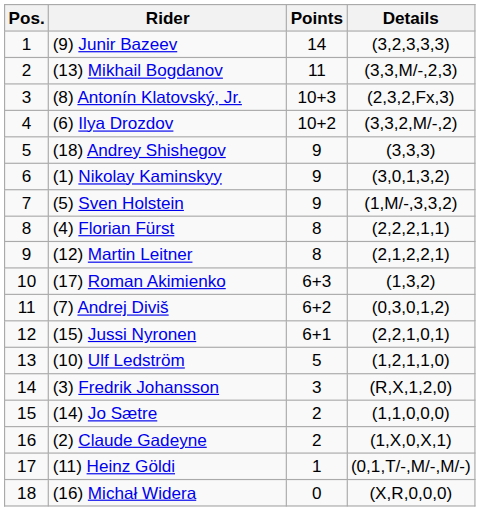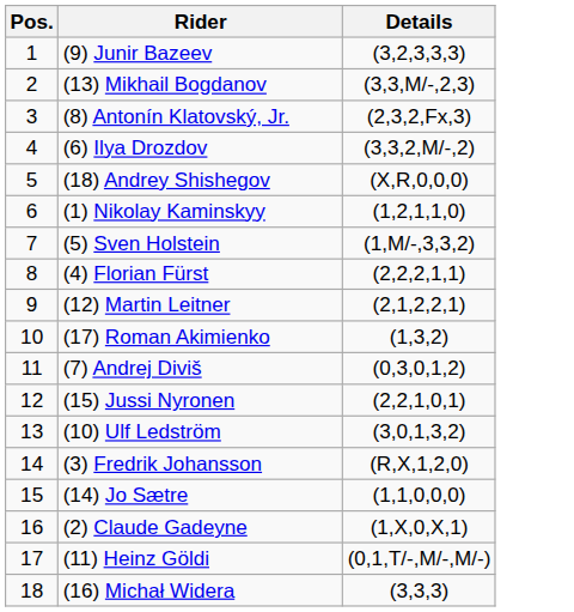 <table class=wikitable style="font-size:93%;">
 <tr>
 <th width=25px>Pos.</th>
 <th width=200px>Rider</th>
-<th width=40px>Points</th>
 <th width=70px>Details</th>
 </tr>
 <tr align=center >
 <td>1</td>
 <td align=left> (9) <a href='#'>Junir Bazeev</a></td>
-<td>14</td>
 <td>(3,2,3,3,3)</td>
 </tr>
 <tr align=center >
 <td>2</td>
 <td align=left> (13) <a href='#'>Mikhail Bogdanov</a></td>
-<td>11</td>
 <td>(3,3,M/-,2,3)</td>
 </tr>
 <tr align=center >
 <td>3</td>
 <td align=left> (8) <a href='#'>Antonín Klatovský, Jr.</a></td>
-<td>10+3</td>
 <td>(2,3,2,Fx,3)</td>
 </tr>
 <tr align=center >
 <td>4</td>
 <td align=left> (6) <a href='#'>Ilya Drozdov</a></td>
-<td>10+2</td>
 <td>(3,3,2,M/-,2)</td>
 </tr>
 <tr align=center >
 <td>5</td>
 <td align=left> (18) <a href='#'>Andrey Shishegov</a></td>
-<td>9</td>
-<td>(3,3,3)</td>
+<td>(X,R,0,0,0)</td>
 </tr>
 <tr align=center >
 <td>6</td>
 <td align=left> (1) <a href='#'>Nikolay Kaminskyy</a></td>
-<td>9</td>
-<td>(3,0,1,3,2)</td>
+<td>(1,2,1,1,0)</td>
 </tr>
 <tr align=center >
 <td>7</td>
 <td align=left> (5) <a href='#'>Sven Holstein</a></td>
-<td>9</td>
 <td>(1,M/-,3,3,2)</td>
 </tr>
 <tr align=center >
 <td>8</td>
 <td align=left> (4) <a href='#'>Florian Fürst</a></td>
-<td>8</td>
 <td>(2,2,2,1,1)</td>
 </tr>
 <tr align=center >
 <td>9</td>
 <td align=left> (12) <a href='#'>Martin Leitner</a></td>
-<td>8</td>
 <td>(2,1,2,2,1)</td>
 </tr>
 <tr align=center >
 <td>10</td>
 <td align=left> (17) <a href='#'>Roman Akimienko</a></td>
-<td>6+3</td>
 <td>(1,3,2)</td>
 </tr>
 <tr align=center>
 <td>11</td>
 <td align=left> (7) <a href='#'>Andrej Diviš</a></td>
-<td>6+2</td>
 <td>(0,3,0,1,2)</td>
 </tr>
 <tr align=center>
 <td>12</td>
 <td align=left> (15) <a href='#'>Jussi Nyronen</a></td>
-<td>6+1</td>
 <td>(2,2,1,0,1)</td>
 </tr>
 <tr align=center>
 <td>13</td>
 <td align=left> (10) <a href='#'>Ulf Ledström</a></td>
-<td>5</td>
-<td>(1,2,1,1,0)</td>
+<td>(3,0,1,3,2)</td>
 </tr>
 <tr align=center>
 <td>14</td>
 <td align=left> (3) <a href='#'>Fredrik Johansson</a></td>
-<td>3</td>
 <td>(R,X,1,2,0)</td>
 </tr>
 <tr align=center>
 <td>15</td>
 <td align=left> (14) <a href='#'>Jo Sætre</a></td>
-<td>2</td>
 <td>(1,1,0,0,0)</td>
 </tr>
 <tr align=center>
 <td>16</td>
 <td align=left> (2) <a href='#'>Claude Gadeyne</a></td>
-<td>2</td>
 <td>(1,X,0,X,1)</td>
 </tr>
 <tr align=center>
 <td>17</td>
 <td align=left> (11) <a href='#'>Heinz Göldi</a></td>
-<td>1</td>
 <td>(0,1,T/-,M/-,M/-)</td>
 </tr>
 <tr align=center>
 <td>18</td>
 <td align=left> (16) <a href='#'>Michał Widera</a></td>
-<td>0</td>
-<td>(X,R,0,0,0)</td>
+<td>(3,3,3)</td>
 </tr>
 </table>
